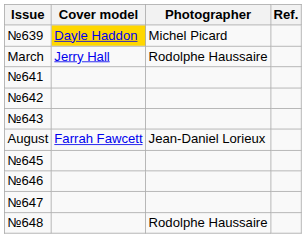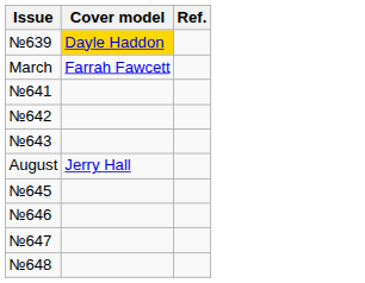 <table class="wikitable">
 <tr>
 <th>Issue</th>
 <th>Cover model</th>
-<th>Photographer</th>
 <th>Ref.</th>
 </tr>
 <tr>
 <td>№639</td>
 <td style="background: gold;"><a href='#'>Dayle Haddon</a></td>
-<td>Michel Picard</td>
 <td></td>
 </tr>
 <tr>
 <td>March</td>
-<td><a href='#'>Jerry Hall</a></td>
-<td>Rodolphe Haussaire</td>
+<td><a href='#'>Farrah Fawcett</a></td>
 <td></td>
 </tr>
 <tr>
 <td>№641</td>
-<td></td>
 <td></td>
 <td></td>
 </tr>
 <tr>
 <td>№642</td>
 <td></td>
 <td></td>
-<td></td>
 </tr>
 <tr>
 <td>№643</td>
 <td></td>
 <td></td>
-<td></td>
 </tr>
 <tr>
 <td>August</td>
-<td><a href='#'>Farrah Fawcett</a></td>
-<td>Jean-Daniel Lorieux</td>
+<td><a href='#'>Jerry Hall</a></td>
 <td></td>
 </tr>
 <tr>
 <td>№645</td>
-<td></td>
 <td></td>
 <td></td>
 </tr>
 <tr>
 <td>№646</td>
 <td></td>
 <td></td>
-<td></td>
 </tr>
 <tr>
 <td>№647</td>
-<td></td>
 <td></td>
 <td></td>
 </tr>
 <tr>
 <td>№648</td>
 <td></td>
-<td>Rodolphe Haussaire</td>
 <td></td>
 </tr>
 </table>
